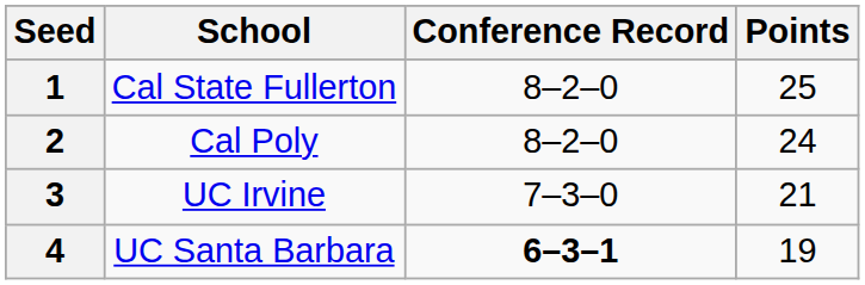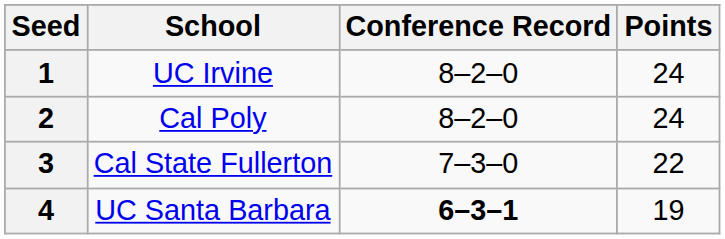 <table class="wikitable" style="text-align:center">
 <tr>
 <th>Seed</th>
 <th>School</th>
 <th>Conference Record</th>
 <th>Points</th>
 </tr>
 <tr>
 <th>1</th>
-<td><a href='#'>Cal State Fullerton</a></td>
+<td><a href='#'>UC Irvine</a></td>
 <td>8–2–0</td>
-<td>25</td>
+<td>24</td>
 </tr>
 <tr>
 <th>2</th>
 <td><a href='#'>Cal Poly</a></td>
 <td>8–2–0</td>
 <td>24</td>
 </tr>
 <tr>
 <th>3</th>
-<td><a href='#'>UC Irvine</a></td>
+<td><a href='#'>Cal State Fullerton</a></td>
 <td>7–3–0</td>
-<td>21</td>
+<td>22</td>
 </tr>
 <tr>
 <th>4</th>
 <td><a href='#'>UC Santa Barbara</a></td>
 <td><strong>6–3–1</strong></td>
 <td>19</td>
 </tr>
 </table>
